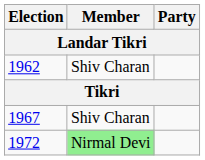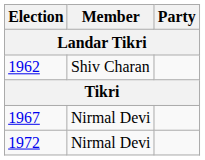 <table class="wikitable sortable">
 <tr>
 <th>Election</th>
 <th>Member</th>
 <th colspan=2>Party</th>
 </tr>
 <tr>
 <th colspan=4>Landar Tikri</th>
 </tr>
 <tr>
 <td><a href='#'>1962</a></td>
 <td>Shiv Charan</td>
 <td></td>
 </tr>
 <tr>
 <th colspan=4>Tikri</th>
 </tr>
 <tr>
 <td><a href='#'>1967</a></td>
-<td>Shiv Charan</td>
+<td>Nirmal Devi</td>
 <td></td>
 </tr>
 <tr>
 <td><a href='#'>1972</a></td>
-<td style="background: lightgreen;">Nirmal Devi</td>
+<td>Nirmal Devi</td>
 <td></td>
 </tr>
 </table>
